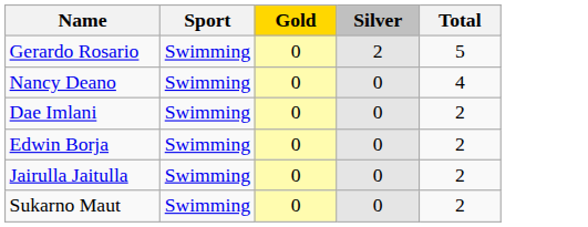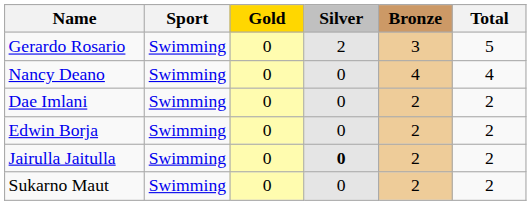 <table class="wikitable" style="text-align:center;">
 <tr>
 <th width=120>Name</th>
 <th width=70>Sport</th>
 <td bgcolor=gold width=60><strong>Gold</strong></td>
 <td bgcolor=silver width=60><strong>Silver</strong></td>
+<td bgcolor=#cc9966 width=60><strong>Bronze</strong></td>
 <th width=60>Total</th>
 </tr>
 <tr>
 <td align=left><a href='#'>Gerardo Rosario</a></td>
 <td><a href='#'>Swimming</a></td>
 <td bgcolor=#fffcaf>0</td>
 <td bgcolor=#e5e5e5>2</td>
+<td bgcolor=#eecc99>3</td>
 <td>5</td>
 </tr>
 <tr>
 <td align=left><a href='#'>Nancy Deano</a></td>
 <td><a href='#'>Swimming</a></td>
 <td bgcolor=#fffcaf>0</td>
 <td bgcolor=#e5e5e5>0</td>
+<td bgcolor=#eecc99>4</td>
 <td>4</td>
 </tr>
 <tr>
 <td align=left><a href='#'>Dae Imlani</a></td>
 <td><a href='#'>Swimming</a></td>
 <td bgcolor=#fffcaf>0</td>
 <td bgcolor=#e5e5e5>0</td>
+<td bgcolor=#eecc99>2</td>
 <td>2</td>
 </tr>
 <tr>
 <td align=left><a href='#'>Edwin Borja</a></td>
 <td><a href='#'>Swimming</a></td>
 <td bgcolor=#fffcaf>0</td>
 <td bgcolor=#e5e5e5>0</td>
+<td bgcolor=#eecc99>2</td>
 <td>2</td>
 </tr>
 <tr>
 <td align=left><a href='#'>Jairulla Jaitulla</a></td>
 <td><a href='#'>Swimming</a></td>
 <td bgcolor=#fffcaf>0</td>
-<td bgcolor=#e5e5e5>0</td>
+<td bgcolor=#e5e5e5><strong>0</strong></td>
+<td bgcolor=#eecc99>2</td>
 <td>2</td>
 </tr>
 <tr>
 <td align=left>Sukarno Maut</td>
 <td><a href='#'>Swimming</a></td>
 <td bgcolor=#fffcaf>0</td>
 <td bgcolor=#e5e5e5>0</td>
+<td bgcolor=#eecc99>2</td>
 <td>2</td>
 </tr>
 </table>
